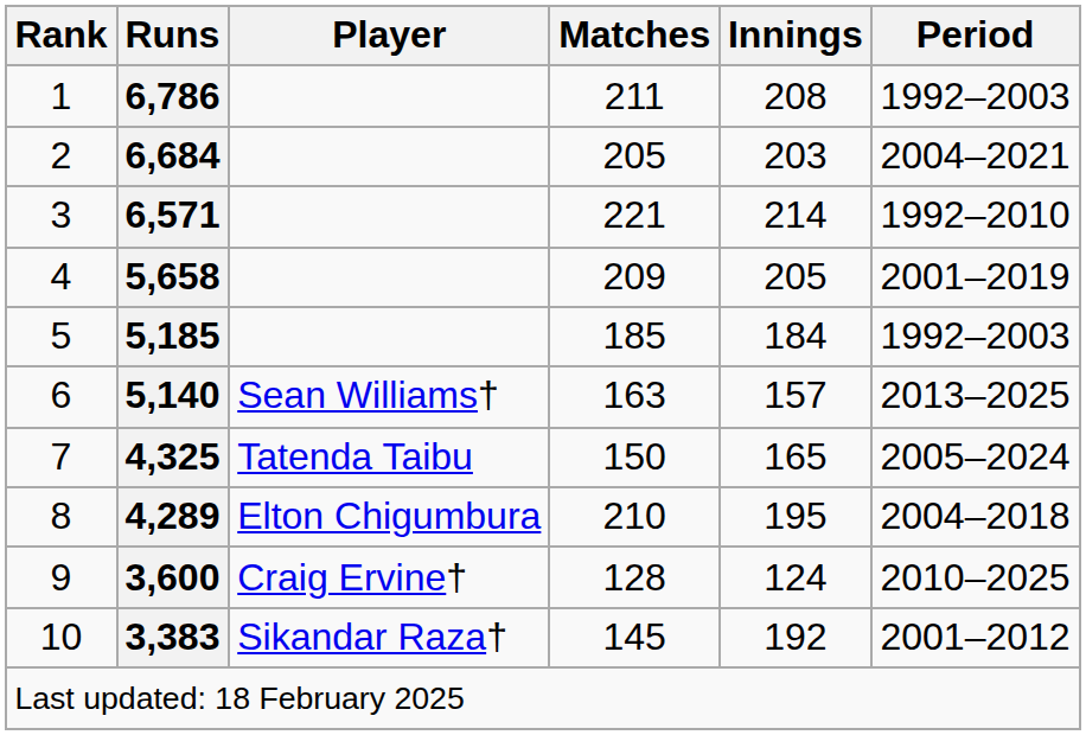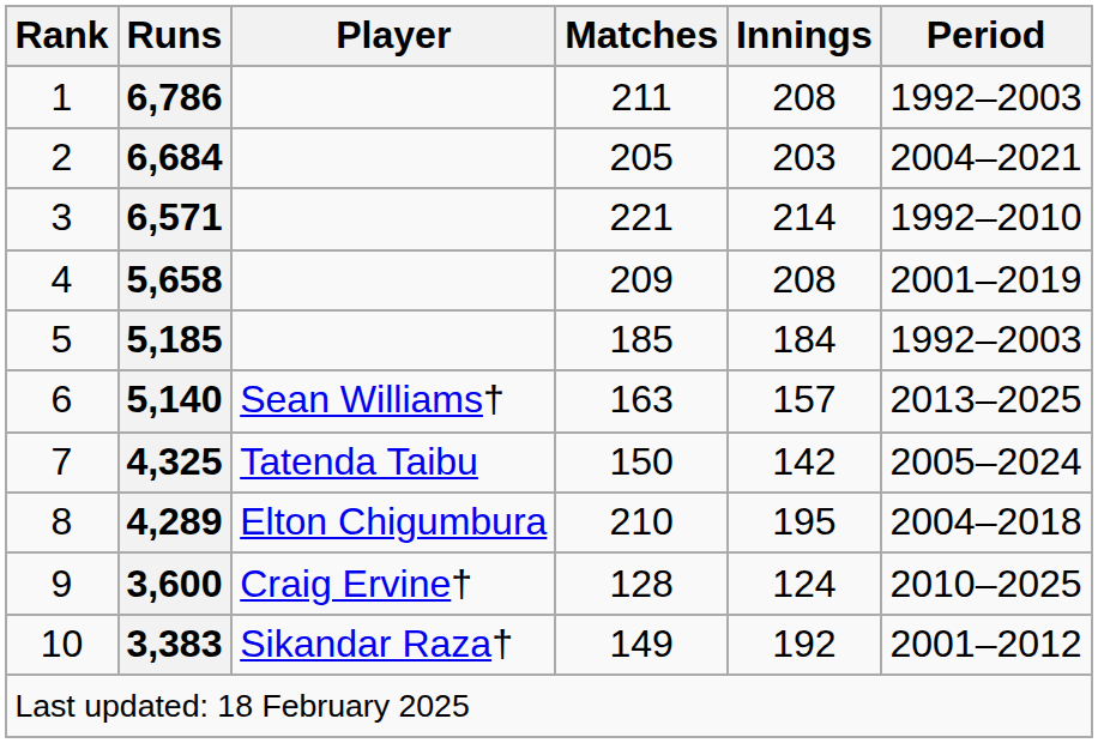 <table class="wikitable plainrowheaders sortable">
 <tr>
 <th scope=col>Rank</th>
 <th scope=col>Runs</th>
 <th scope=col>Player</th>
 <th scope=col>Matches</th>
 <th scope=col>Innings</th>
 <th scope=col>Period</th>
 </tr>
 <tr>
 <td style="text-align:center">1</td>
 <th scope=row style=text-align:center;>6,786</th>
 <td></td>
 <td style="text-align:center">211</td>
 <td style="text-align:center">208</td>
 <td>1992–2003</td>
 </tr>
 <tr>
 <td style="text-align:center">2</td>
 <th scope=row style=text-align:center;>6,684</th>
 <td></td>
 <td style="text-align:center">205</td>
 <td style="text-align:center">203</td>
 <td>2004–2021</td>
 </tr>
 <tr>
 <td style="text-align:center">3</td>
 <th scope=row style=text-align:center;>6,571</th>
 <td></td>
 <td style="text-align:center">221</td>
 <td style="text-align:center">214</td>
 <td>1992–2010</td>
 </tr>
 <tr>
 <td style="text-align:center">4</td>
 <th scope=row style=text-align:center;>5,658</th>
 <td></td>
 <td style="text-align:center">209</td>
-<td style="text-align:center">205</td>
+<td style="text-align:center">208</td>
 <td>2001–2019</td>
 </tr>
 <tr>
 <td style="text-align:center">5</td>
 <th scope=row style=text-align:center;>5,185</th>
 <td></td>
 <td style="text-align:center">185</td>
 <td style="text-align:center">184</td>
 <td>1992–2003</td>
 </tr>
 <tr>
 <td style="text-align:center">6</td>
 <th scope=row style=text-align:center;>5,140</th>
 <td><a href='#'>Sean Williams</a>†</td>
 <td style="text-align:center">163</td>
 <td style="text-align:center">157</td>
 <td>2013–2025</td>
 </tr>
 <tr>
 <td style="text-align:center">7</td>
 <th scope="row" style="text-align:center;">4,325</th>
 <td><a href='#'>Tatenda Taibu</a></td>
 <td style="text-align:center">150</td>
-<td style="text-align:center">165</td>
+<td style="text-align:center">142</td>
 <td>2005–2024</td>
 </tr>
 <tr>
 <td style="text-align:center">8</td>
 <th scope="row" style="text-align:center;">4,289</th>
 <td><a href='#'>Elton Chigumbura</a></td>
 <td style="text-align:center">210</td>
 <td style="text-align:center">195</td>
 <td>2004–2018</td>
 </tr>
 <tr>
 <td style="text-align:center">9</td>
 <th scope="row" style="text-align:center;">3,600</th>
 <td><a href='#'>Craig Ervine</a>†</td>
 <td style="text-align:center">128</td>
 <td style="text-align:center">124</td>
 <td>2010–2025</td>
 </tr>
 <tr>
 <td style="text-align:center">10</td>
 <th scope="row" style="text-align:center;">3,383</th>
 <td><a href='#'>Sikandar Raza</a>†</td>
-<td style="text-align:center">145</td>
+<td style="text-align:center">149</td>
 <td style="text-align:center">192</td>
 <td>2001–2012</td>
 </tr>
 <tr>
 </tr>
 <tr class=sortbottom>
 <td colspan=6><small>Last updated: 18 February 2025</small></td>
 </tr>
 </table>
